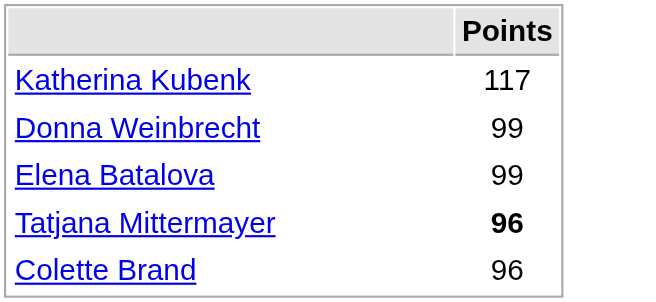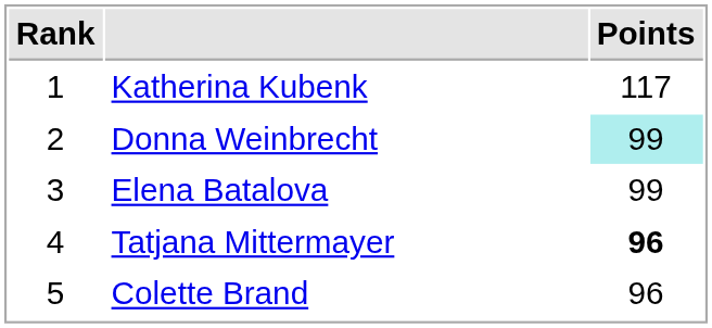 <table cellspacing="1" cellpadding="3" style="border:1px solid #AAAAAA;font-size:86%">
 <tr bgcolor="#E4E4E4">
+<th style="border-bottom:1px solid #AAAAAA" width=10>Rank</th>
 <th style="border-bottom:1px solid #AAAAAA" width=200></th>
 <th style="border-bottom:1px solid #AAAAAA" width=20>Points</th>
 </tr>
 <tr>
+<td align="center">1</td>
 <td> <a href='#'>Katherina Kubenk</a></td>
 <td align=center>117</td>
 </tr>
 <tr>
+<td align="center">2</td>
 <td> <a href='#'>Donna Weinbrecht</a></td>
-<td align=center>99</td>
+<td align=center style="background: paleturquoise;">99</td>
 </tr>
 <tr>
+<td align="center">3</td>
 <td> <a href='#'>Elena Batalova</a></td>
 <td align=center>99</td>
 </tr>
 <tr>
+<td align="center">4</td>
 <td> <a href='#'>Tatjana Mittermayer</a></td>
 <td align=center><strong>96</strong></td>
 </tr>
 <tr>
+<td align="center">5</td>
 <td> <a href='#'>Colette Brand</a></td>
 <td align=center>96</td>
 </tr>
 </table>
